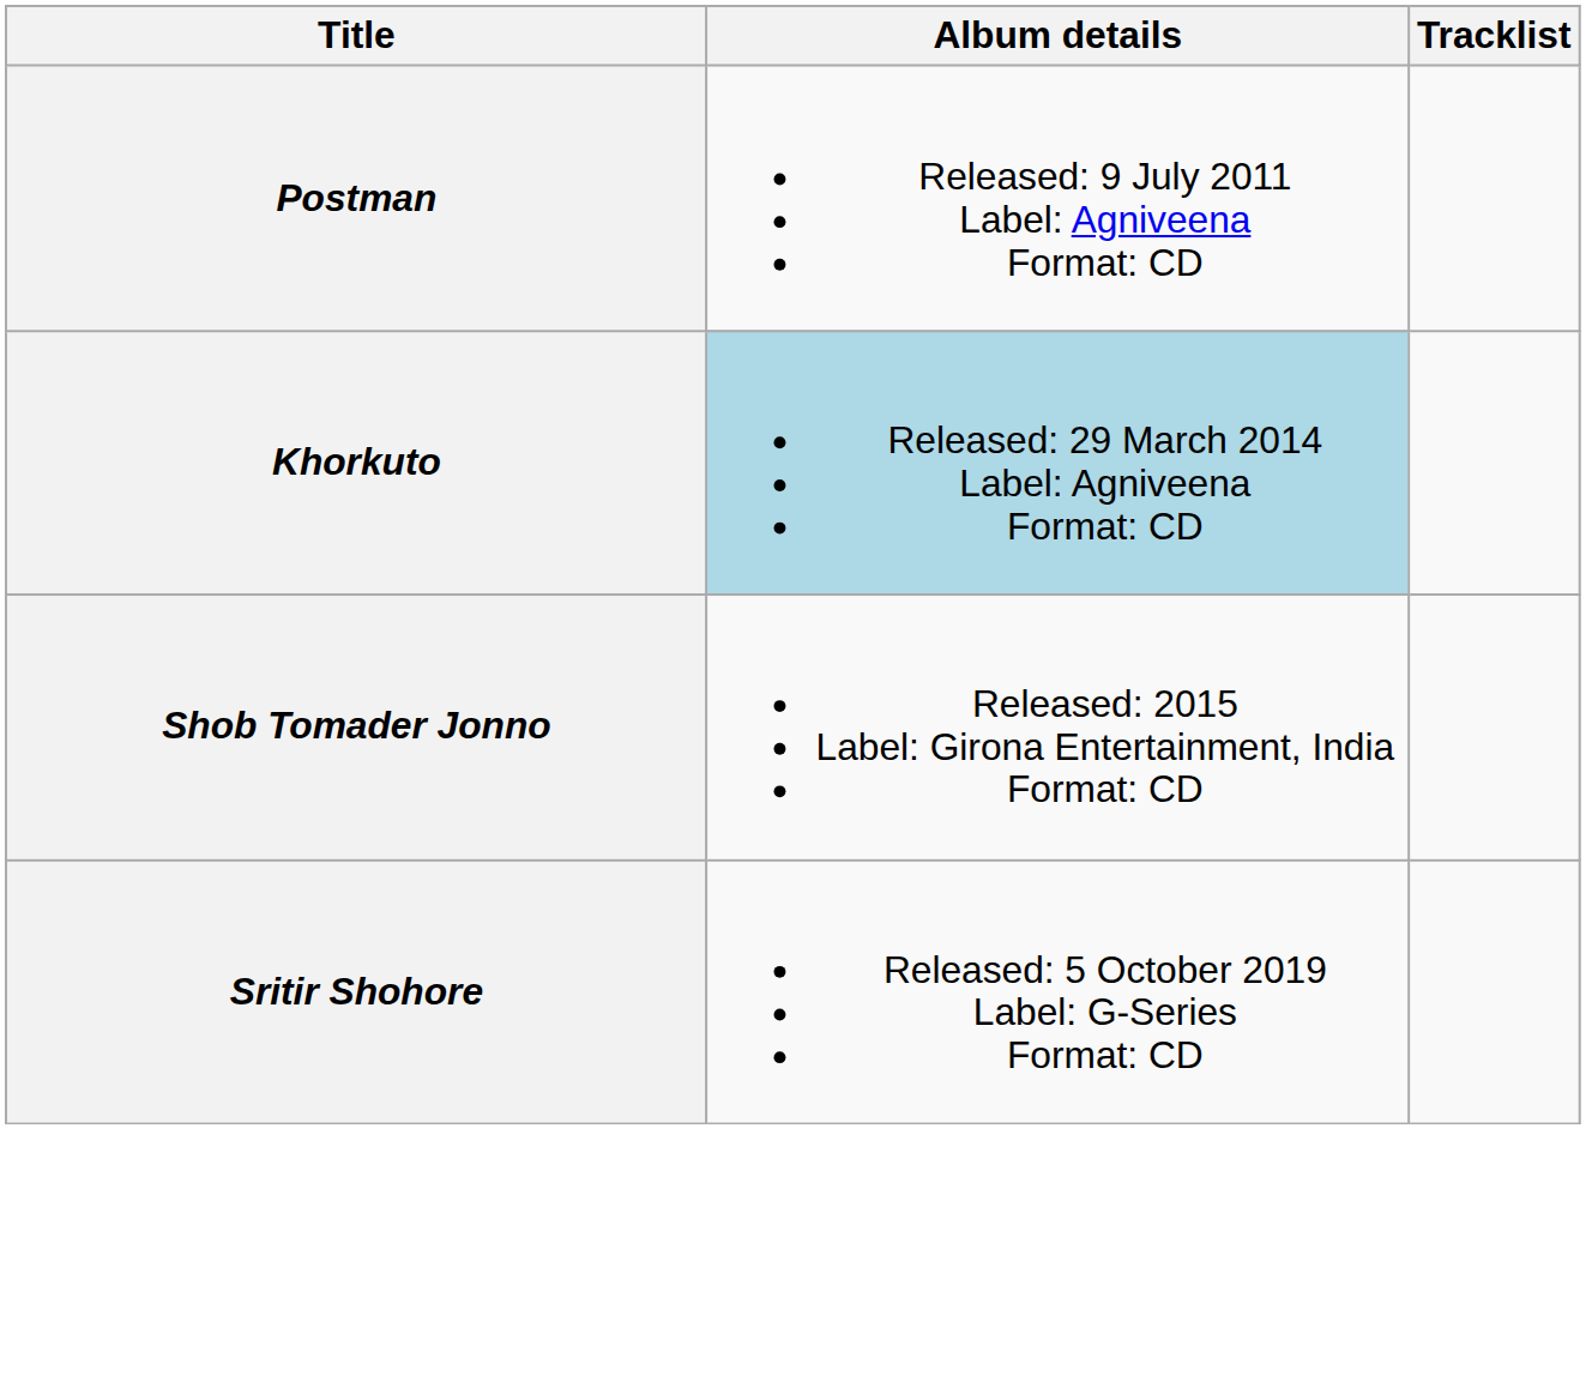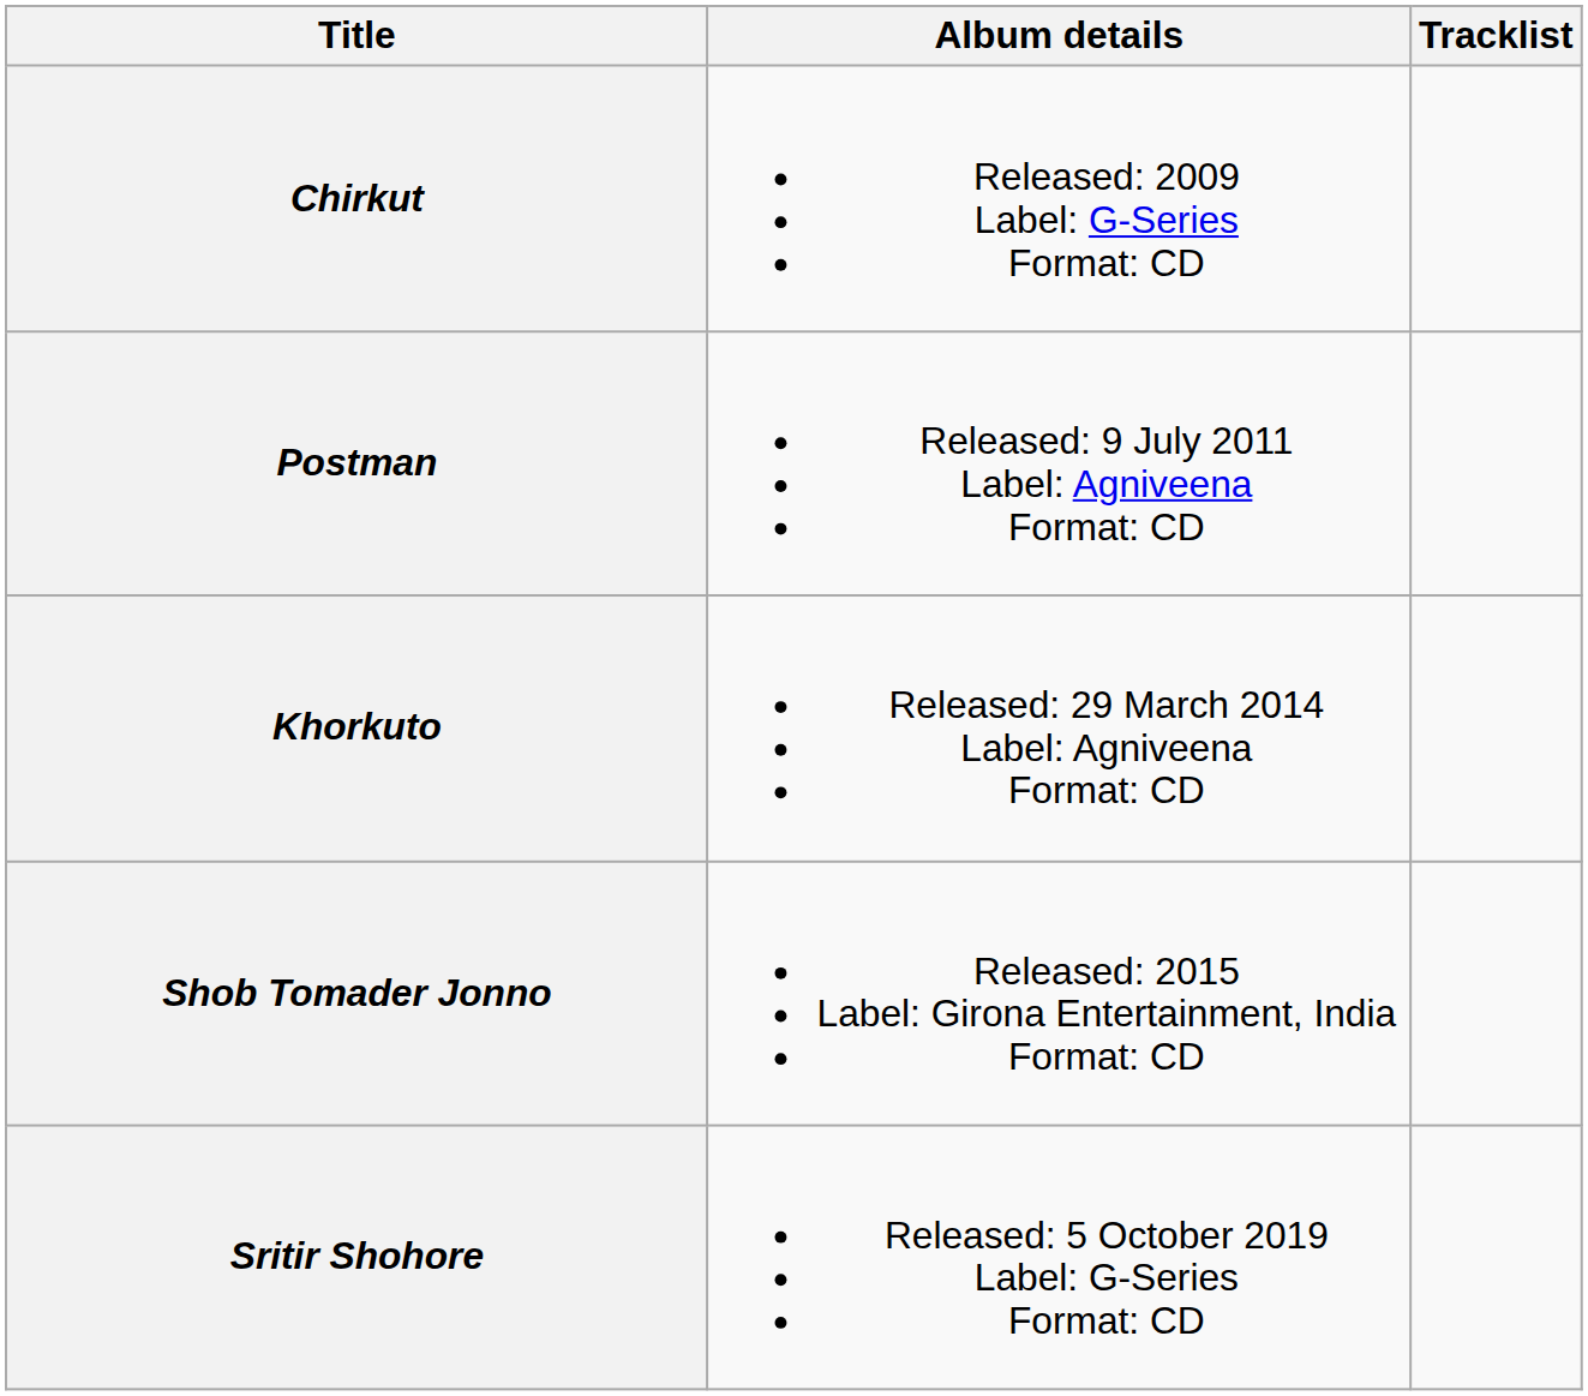 <table class="wikitable plainrowheaders" style="text-align:center;">
 <tr>
 <th scope="col" style="width:18em;">Title</th>
 <th scope="col" style="width:18em;">Album details</th>
 <th scope="col">Tracklist</th>
+</tr>
+<tr>
+<th scope="row"><em>Chirkut</em></th>
+<td><br><ul><li>Released: 2009</li><li>Label: <a href='#'>G-Series</a></li><li>Format: CD</li></ul></td>
+<td></td>
 </tr>
 <tr>
 <th scope="row"><em>Postman</em></th>
 <td><br><ul><li>Released: 9 July 2011</li><li>Label: <a href='#'>Agniveena</a></li><li>Format: CD</li></ul></td>
 <td></td>
 </tr>
 <tr>
 <th scope="row"><em>Khorkuto</em></th>
-<td style="background: lightblue;"><br><ul><li>Released: 29 March 2014</li><li>Label: Agniveena</li><li>Format: CD</li></ul></td>
+<td><br><ul><li>Released: 29 March 2014</li><li>Label: Agniveena</li><li>Format: CD</li></ul></td>
 <td></td>
 </tr>
 <tr>
 <th scope="row"><em>Shob Tomader Jonno</em></th>
 <td><br><ul><li>Released: 2015</li><li>Label: Girona Entertainment, India</li><li>Format: CD</li></ul></td>
 <td></td>
 </tr>
 <tr>
 <th scope="row"><em>Sritir Shohore</em></th>
 <td><br><ul><li>Released: 5 October 2019</li><li>Label: G-Series</li><li>Format: CD</li></ul></td>
 <td></td>
 </tr>
 </table>
